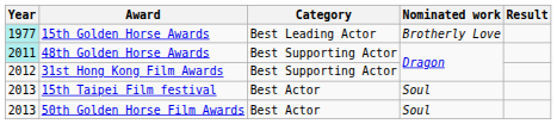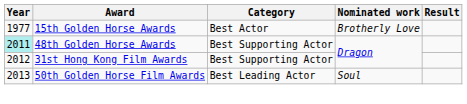 <table class="wikitable sortable">
 <tr>
 <th>Year</th>
 <th>Award</th>
 <th>Category</th>
 <th>Nominated work</th>
 <th>Result</th>
 </tr>
 <tr>
-<td style="background: paleturquoise;">1977</td>
+<td>1977</td>
 <td><a href='#'>15th Golden Horse Awards</a></td>
-<td>Best Leading Actor</td>
+<td>Best Actor</td>
 <td><em>Brotherly Love</em></td>
 <td></td>
 </tr>
 <tr>
 <td style="background: paleturquoise;">2011</td>
 <td><a href='#'>48th Golden Horse Awards</a></td>
 <td>Best Supporting Actor</td>
 <td rowspan="2"><em><a href='#'>Dragon</a></em></td>
 <td></td>
 </tr>
 <tr>
 <td>2012</td>
 <td><a href='#'>31st Hong Kong Film Awards</a></td>
 <td>Best Supporting Actor</td>
 <td></td>
 </tr>
 <tr>
 <td>2013</td>
-<td><a href='#'>15th Taipei Film festival</a></td>
-<td>Best Actor</td>
-<td><em>Soul</em></td>
-<td></td>
-</tr>
-<tr>
-<td>2013</td>
 <td><a href='#'>50th Golden Horse Film Awards</a></td>
-<td>Best Actor</td>
+<td>Best Leading Actor</td>
 <td><em>Soul</em></td>
 <td></td>
 </tr>
 </table>
